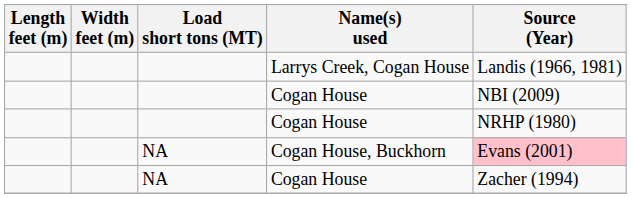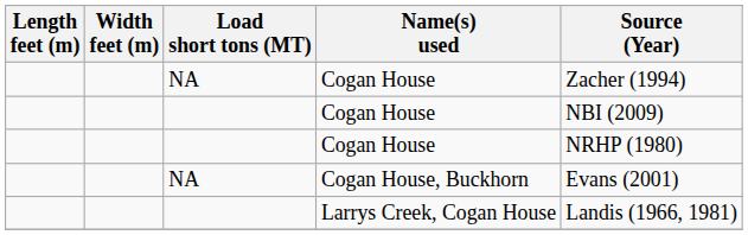 <table class="wikitable sortable">
 <tr>
 <th width="*"><strong>Length</strong><br>feet (m)</th>
 <th width="*"><strong>Width</strong><br>feet (m)</th>
 <th width="*"><strong>Load</strong><br>short tons (MT)</th>
 <th width="*" class="unsortable"><strong>Name(s)<br>used</strong></th>
 <th width="*" class="unsortable"><strong>Source<br>(Year)</strong></th>
 </tr>
 <tr ->
 <td></td>
 <td></td>
-<td></td>
-<td>Larrys Creek, Cogan House</td>
-<td>Landis (1966, 1981)</td>
+<td>NA</td>
+<td>Cogan House</td>
+<td>Zacher (1994)</td>
 </tr>
 <tr ->
 <td></td>
 <td></td>
 <td></td>
 <td>Cogan House</td>
 <td>NBI (2009)</td>
 </tr>
 <tr ->
 <td></td>
 <td></td>
 <td></td>
 <td>Cogan House</td>
 <td>NRHP (1980)</td>
 </tr>
 <tr ->
 <td></td>
 <td></td>
 <td>NA</td>
 <td>Cogan House, Buckhorn</td>
-<td style="background: pink;">Evans (2001)</td>
+<td>Evans (2001)</td>
 </tr>
 <tr ->
 <td></td>
 <td></td>
-<td>NA</td>
-<td>Cogan House</td>
-<td>Zacher (1994)</td>
+<td></td>
+<td>Larrys Creek, Cogan House</td>
+<td>Landis (1966, 1981)</td>
 </tr>
 <tr ->
 </tr>
 </table>
